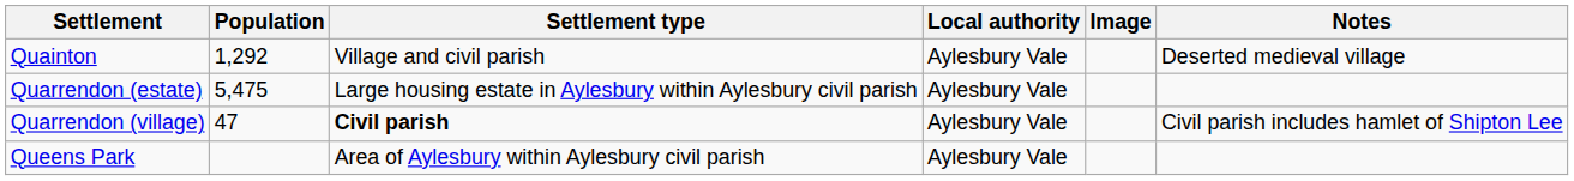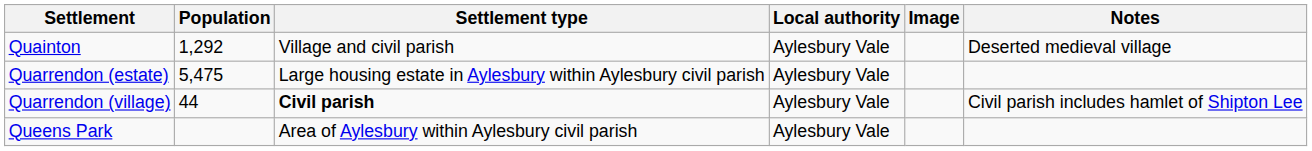 <table class="wikitable sortable">
 <tr>
 <th style="font-weight: bold;">Settlement</th>
 <th style="font-weight: bold;">Population</th>
 <th style="font-weight: bold;">Settlement type</th>
 <th style="font-weight: bold;">Local authority</th>
 <th style="font-weight: bold;">Image</th>
 <th style="font-weight: bold;">Notes</th>
 </tr>
 <tr>
 <td><a href='#'>Quainton</a></td>
 <td>1,292</td>
 <td>Village and civil parish</td>
 <td>Aylesbury Vale</td>
 <td></td>
 <td>Deserted medieval village</td>
 </tr>
 <tr>
 <td><a href='#'>Quarrendon (estate)</a></td>
 <td>5,475</td>
 <td>Large housing estate in <a href='#'>Aylesbury</a> within Aylesbury civil parish</td>
 <td>Aylesbury Vale</td>
 <td></td>
 <td></td>
 </tr>
 <tr>
 <td><a href='#'>Quarrendon (village)</a></td>
-<td>47</td>
+<td>44</td>
 <td><strong>Civil parish</strong></td>
 <td>Aylesbury Vale</td>
 <td></td>
 <td>Civil parish includes hamlet of <a href='#'>Shipton Lee</a></td>
 </tr>
 <tr>
 <td><a href='#'>Queens Park</a></td>
 <td></td>
 <td>Area of <a href='#'>Aylesbury</a> within Aylesbury civil parish</td>
 <td>Aylesbury Vale</td>
 <td></td>
 <td></td>
 </tr>
 </table>
